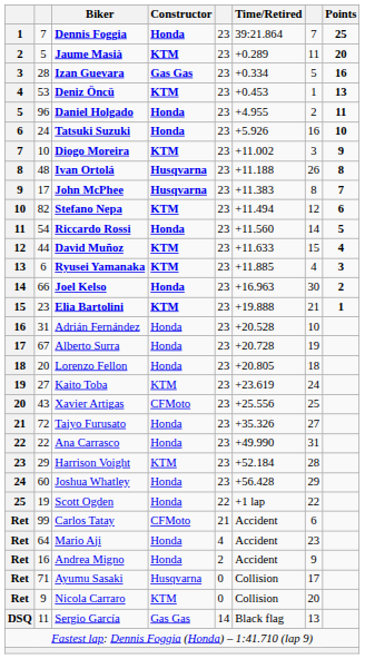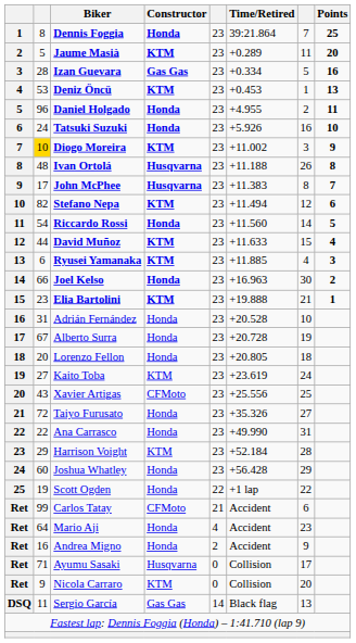 <table class="wikitable sortable" style="font-size: 85%;">
 <tr>
 <th scope="col"></th>
 <th scope="col"></th>
 <th scope="col">Biker</th>
 <th scope="col">Constructor</th>
 <th scope="col" class="unsortable"></th>
 <th scope="col" class="unsortable">Time/Retired</th>
 <th scope="col"></th>
 <th scope="col">Points</th>
 </tr>
 <tr>
 <th scope="row">1</th>
-<td align="center">7</td>
+<td align="center">8</td>
 <td> <strong><a href='#'>Dennis Foggia</a></strong></td>
 <td><strong><a href='#'>Honda</a></strong></td>
 <td>23</td>
 <td>39:21.864</td>
 <td align="center">7</td>
 <td align="center"><strong>25</strong></td>
 </tr>
 <tr>
 <th scope="row">2</th>
 <td align="center">5</td>
 <td> <strong><a href='#'>Jaume Masià</a></strong></td>
 <td><strong><a href='#'>KTM</a></strong></td>
 <td>23</td>
 <td>+0.289</td>
 <td align="center">11</td>
 <td align="center"><strong>20</strong></td>
 </tr>
 <tr>
 <th scope="row">3</th>
 <td align="center">28</td>
 <td> <strong><a href='#'>Izan Guevara</a></strong></td>
 <td><strong><a href='#'>Gas Gas</a></strong></td>
 <td>23</td>
 <td>+0.334</td>
 <td align="center">5</td>
 <td align="center"><strong>16</strong></td>
 </tr>
 <tr>
 <th scope="row">4</th>
 <td align="center">53</td>
 <td> <strong><a href='#'>Deniz Öncü</a></strong></td>
 <td><strong><a href='#'>KTM</a></strong></td>
 <td>23</td>
 <td>+0.453</td>
 <td align="center">1</td>
 <td align="center"><strong>13</strong></td>
 </tr>
 <tr>
 <th scope="row">5</th>
 <td align="center">96</td>
 <td> <strong><a href='#'>Daniel Holgado</a></strong></td>
 <td><strong><a href='#'>Honda</a></strong></td>
 <td>23</td>
 <td>+4.955</td>
 <td align="center">2</td>
 <td align="center"><strong>11</strong></td>
 </tr>
 <tr>
 <th scope="row">6</th>
 <td align="center">24</td>
 <td> <strong><a href='#'>Tatsuki Suzuki</a></strong></td>
 <td><strong><a href='#'>Honda</a></strong></td>
 <td>23</td>
 <td>+5.926</td>
 <td align="center">16</td>
 <td align="center"><strong>10</strong></td>
 </tr>
 <tr>
 <th scope="row">7</th>
-<td align="center">10</td>
+<td align="center" style="background: gold;">10</td>
 <td> <strong><a href='#'>Diogo Moreira</a></strong></td>
 <td><strong><a href='#'>KTM</a></strong></td>
 <td>23</td>
 <td>+11.002</td>
 <td align="center">3</td>
 <td align="center"><strong>9</strong></td>
 </tr>
 <tr>
 <th scope="row">8</th>
 <td align="center">48</td>
 <td> <strong><a href='#'>Ivan Ortolá</a></strong></td>
 <td><strong><a href='#'>Husqvarna</a></strong></td>
 <td>23</td>
 <td>+11.188</td>
 <td align="center">26</td>
 <td align="center"><strong>8</strong></td>
 </tr>
 <tr>
 <th scope="row">9</th>
 <td align="center">17</td>
 <td> <strong><a href='#'>John McPhee</a></strong></td>
 <td><strong><a href='#'>Husqvarna</a></strong></td>
 <td>23</td>
 <td>+11.383</td>
 <td align="center">8</td>
 <td align="center"><strong>7</strong></td>
 </tr>
 <tr>
 <th scope="row">10</th>
 <td align="center">82</td>
 <td> <strong><a href='#'>Stefano Nepa</a></strong></td>
 <td><strong><a href='#'>KTM</a></strong></td>
 <td>23</td>
 <td>+11.494</td>
 <td align="center">12</td>
 <td align="center"><strong>6</strong></td>
 </tr>
 <tr>
 <th scope="row">11</th>
 <td align="center">54</td>
 <td> <strong><a href='#'>Riccardo Rossi</a></strong></td>
 <td><strong><a href='#'>Honda</a></strong></td>
 <td>23</td>
 <td>+11.560</td>
 <td align="center">14</td>
 <td align="center"><strong>5</strong></td>
 </tr>
 <tr>
 <th scope="row">12</th>
 <td align="center">44</td>
 <td> <strong><a href='#'>David Muñoz</a></strong></td>
 <td><strong><a href='#'>KTM</a></strong></td>
 <td>23</td>
 <td>+11.633</td>
 <td align="center">15</td>
 <td align="center"><strong>4</strong></td>
 </tr>
 <tr>
 <th scope="row">13</th>
 <td align="center">6</td>
 <td> <strong><a href='#'>Ryusei Yamanaka</a></strong></td>
 <td><strong><a href='#'>KTM</a></strong></td>
 <td>23</td>
 <td>+11.885</td>
 <td align="center">4</td>
 <td align="center"><strong>3</strong></td>
 </tr>
 <tr>
 <th scope="row">14</th>
 <td align="center">66</td>
 <td> <strong><a href='#'>Joel Kelso</a></strong></td>
 <td><strong><a href='#'>Honda</a></strong></td>
 <td>23</td>
 <td>+16.963</td>
 <td align="center">30</td>
 <td align="center"><strong>2</strong></td>
 </tr>
 <tr>
 <th scope="row">15</th>
 <td align="center">23</td>
 <td> <strong><a href='#'>Elia Bartolini</a></strong></td>
 <td><strong><a href='#'>KTM</a></strong></td>
 <td>23</td>
 <td>+19.888</td>
 <td align="center">21</td>
 <td align="center"><strong>1</strong></td>
 </tr>
 <tr>
 <th scope="row">16</th>
 <td align="center">31</td>
 <td> <a href='#'>Adrián Fernández</a></td>
 <td><a href='#'>Honda</a></td>
 <td>23</td>
 <td>+20.528</td>
 <td align="center">10</td>
 <td></td>
 </tr>
 <tr>
 <th scope="row">17</th>
 <td align="center">67</td>
 <td> <a href='#'>Alberto Surra</a></td>
 <td><a href='#'>Honda</a></td>
 <td>23</td>
 <td>+20.728</td>
 <td align="center">19</td>
 <td></td>
 </tr>
 <tr>
 <th scope="row">18</th>
 <td align="center">20</td>
 <td> <a href='#'>Lorenzo Fellon</a></td>
 <td><a href='#'>Honda</a></td>
 <td>23</td>
 <td>+20.805</td>
 <td align="center">18</td>
 <td></td>
 </tr>
 <tr>
 <th scope="row">19</th>
 <td align="center">27</td>
 <td> <a href='#'>Kaito Toba</a></td>
 <td><a href='#'>KTM</a></td>
 <td>23</td>
 <td>+23.619</td>
 <td align="center">24</td>
 <td></td>
 </tr>
 <tr>
 <th scope="row">20</th>
 <td align="center">43</td>
 <td> <a href='#'>Xavier Artigas</a></td>
 <td><a href='#'>CFMoto</a></td>
 <td>23</td>
 <td>+25.556</td>
 <td align="center">25</td>
 <td></td>
 </tr>
 <tr>
 <th scope="row">21</th>
 <td align="center">72</td>
 <td> <a href='#'>Taiyo Furusato</a></td>
 <td><a href='#'>Honda</a></td>
 <td>23</td>
 <td>+35.326</td>
 <td align="center">27</td>
 <td></td>
 </tr>
 <tr>
 <th scope="row">22</th>
 <td align="center">22</td>
 <td> <a href='#'>Ana Carrasco</a></td>
 <td><a href='#'>Honda</a></td>
 <td>23</td>
 <td>+49.990</td>
 <td align="center">31</td>
 <td></td>
 </tr>
 <tr>
 <th scope="row">23</th>
 <td align="center">29</td>
 <td> <a href='#'>Harrison Voight</a></td>
 <td><a href='#'>KTM</a></td>
 <td>23</td>
 <td>+52.184</td>
 <td align="center">28</td>
 <td></td>
 </tr>
 <tr>
 <th scope="row">24</th>
 <td align="center">60</td>
 <td> <a href='#'>Joshua Whatley</a></td>
 <td><a href='#'>Honda</a></td>
 <td>23</td>
 <td>+56.428</td>
 <td align="center">29</td>
 <td></td>
 </tr>
 <tr>
 <th scope="row">25</th>
 <td align="center">19</td>
 <td> <a href='#'>Scott Ogden</a></td>
 <td><a href='#'>Honda</a></td>
 <td>22</td>
 <td>+1 lap</td>
 <td align="center">22</td>
 <td></td>
 </tr>
 <tr>
 <th scope="row">Ret</th>
 <td align="center">99</td>
 <td> <a href='#'>Carlos Tatay</a></td>
 <td><a href='#'>CFMoto</a></td>
 <td>21</td>
 <td>Accident</td>
 <td align="center">6</td>
 <td></td>
 </tr>
 <tr>
 <th scope="row">Ret</th>
 <td align="center">64</td>
 <td> <a href='#'>Mario Aji</a></td>
 <td><a href='#'>Honda</a></td>
 <td>4</td>
 <td>Accident</td>
 <td align="center">23</td>
 <td></td>
 </tr>
 <tr>
 <th scope="row">Ret</th>
 <td align="center">16</td>
 <td> <a href='#'>Andrea Migno</a></td>
 <td><a href='#'>Honda</a></td>
 <td>2</td>
 <td>Accident</td>
 <td align="center">9</td>
 <td></td>
 </tr>
 <tr>
 <th scope="row">Ret</th>
 <td align="center">71</td>
 <td> <a href='#'>Ayumu Sasaki</a></td>
 <td><a href='#'>Husqvarna</a></td>
 <td>0</td>
 <td>Collision</td>
 <td align="center">17</td>
 <td align="center"></td>
 </tr>
 <tr>
 <th scope="row">Ret</th>
 <td align="center">9</td>
 <td> <a href='#'>Nicola Carraro</a></td>
 <td><a href='#'>KTM</a></td>
 <td>0</td>
 <td>Collision</td>
 <td align="center">20</td>
 <td></td>
 </tr>
 <tr>
 <th scope="row">DSQ</th>
 <td align="center">11</td>
 <td> <a href='#'>Sergio García</a></td>
 <td><a href='#'>Gas Gas</a></td>
 <td>14</td>
 <td>Black flag</td>
 <td align="center">13</td>
 <td align="center"></td>
 </tr>
 <tr class="sortbottom">
 <td colspan="8" style="text-align:center"><em><a href='#'>Fastest lap</a>:  <a href='#'>Dennis Foggia</a> (<a href='#'>Honda</a>) – 1:41.710 (lap 9)</em></td>
 </tr>
 <tr>
 <th colspan=8></th>
 </tr>
 </table>
